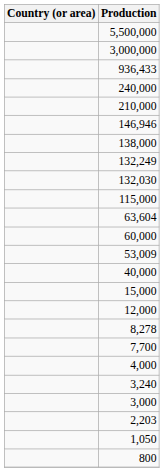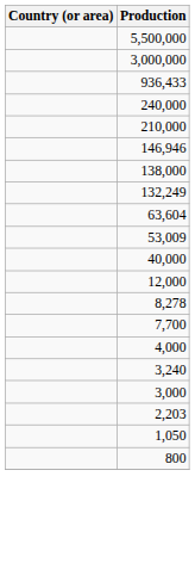 <table class="wikitable sortable static-row-numbers" style="text-align:right;">
 <tr class="static-row-header" style="text-align:center;vertical-align:bottom;">
 <th>Country (or area)</th>
 <th>Production</th>
 </tr>
 <tr>
 <td style=text-align:left></td>
 <td>5,500,000</td>
 </tr>
 <tr>
 <td></td>
 <td>3,000,000</td>
 </tr>
 <tr>
 <td></td>
 <td>936,433</td>
 </tr>
 <tr>
 <td></td>
 <td>240,000</td>
 </tr>
 <tr>
 <td></td>
 <td>210,000</td>
 </tr>
 <tr>
 <td></td>
 <td>146,946</td>
 </tr>
 <tr>
 <td></td>
 <td>138,000</td>
 </tr>
 <tr>
 <td></td>
 <td>132,249</td>
 </tr>
 <tr>
 <td></td>
-<td>132,030</td>
-</tr>
-<tr>
-<td></td>
-<td>115,000</td>
-</tr>
-<tr>
-<td></td>
 <td>63,604</td>
-</tr>
-<tr>
-<td></td>
-<td>60,000</td>
 </tr>
 <tr>
 <td></td>
 <td>53,009</td>
 </tr>
 <tr>
 <td></td>
 <td>40,000</td>
-</tr>
-<tr>
-<td></td>
-<td>15,000</td>
 </tr>
 <tr>
 <td></td>
 <td>12,000</td>
 </tr>
 <tr>
 <td></td>
 <td>8,278</td>
 </tr>
 <tr>
 <td></td>
 <td>7,700</td>
 </tr>
 <tr>
 <td></td>
 <td>4,000</td>
 </tr>
 <tr>
 <td></td>
 <td>3,240</td>
 </tr>
 <tr>
 <td></td>
 <td>3,000</td>
 </tr>
 <tr>
 <td></td>
 <td>2,203</td>
 </tr>
 <tr>
 <td></td>
 <td>1,050</td>
 </tr>
 <tr>
 <td></td>
 <td>800</td>
 </tr>
 <tr>
 </tr>
 </table>
